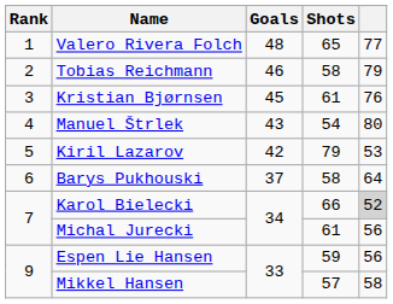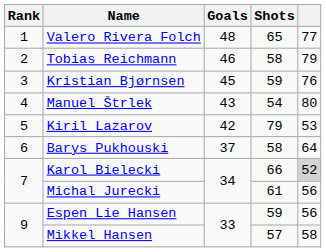 <table class="wikitable sortable" style="text-align: center;">
 <tr>
 <th>Rank</th>
 <th>Name</th>
 <th>Goals</th>
 <th>Shots</th>
 <th></th>
 </tr>
 <tr>
 <td>1</td>
 <td align="left"> <a href='#'>Valero Rivera Folch</a></td>
 <td>48</td>
 <td>65</td>
 <td>77</td>
 </tr>
 <tr>
 <td>2</td>
 <td align="left"> <a href='#'>Tobias Reichmann</a></td>
 <td>46</td>
 <td>58</td>
 <td>79</td>
 </tr>
 <tr>
 <td>3</td>
 <td align="left"> <a href='#'>Kristian Bjørnsen</a></td>
 <td>45</td>
-<td>61</td>
+<td>59</td>
 <td>76</td>
 </tr>
 <tr>
 <td>4</td>
 <td align="left"> <a href='#'>Manuel Štrlek</a></td>
 <td>43</td>
 <td>54</td>
 <td>80</td>
 </tr>
 <tr>
 <td>5</td>
 <td align="left"> <a href='#'>Kiril Lazarov</a></td>
 <td>42</td>
 <td>79</td>
 <td>53</td>
 </tr>
 <tr>
 <td>6</td>
 <td align="left"> <a href='#'>Barys Pukhouski</a></td>
 <td>37</td>
 <td>58</td>
 <td>64</td>
 </tr>
 <tr>
 <td rowspan=2>7</td>
 <td align="left"> <a href='#'>Karol Bielecki</a></td>
 <td rowspan=2>34</td>
 <td>66</td>
 <td style="background: lightgrey;">52</td>
 </tr>
 <tr>
 <td align="left"> <a href='#'>Michal Jurecki</a></td>
 <td>61</td>
 <td>56</td>
 </tr>
 <tr>
 <td rowspan=2>9</td>
 <td align="left"> <a href='#'>Espen Lie Hansen</a></td>
 <td rowspan=2>33</td>
 <td>59</td>
 <td>56</td>
 </tr>
 <tr>
 <td align="left"> <a href='#'>Mikkel Hansen</a></td>
 <td>57</td>
 <td>58</td>
 </tr>
 </table>
